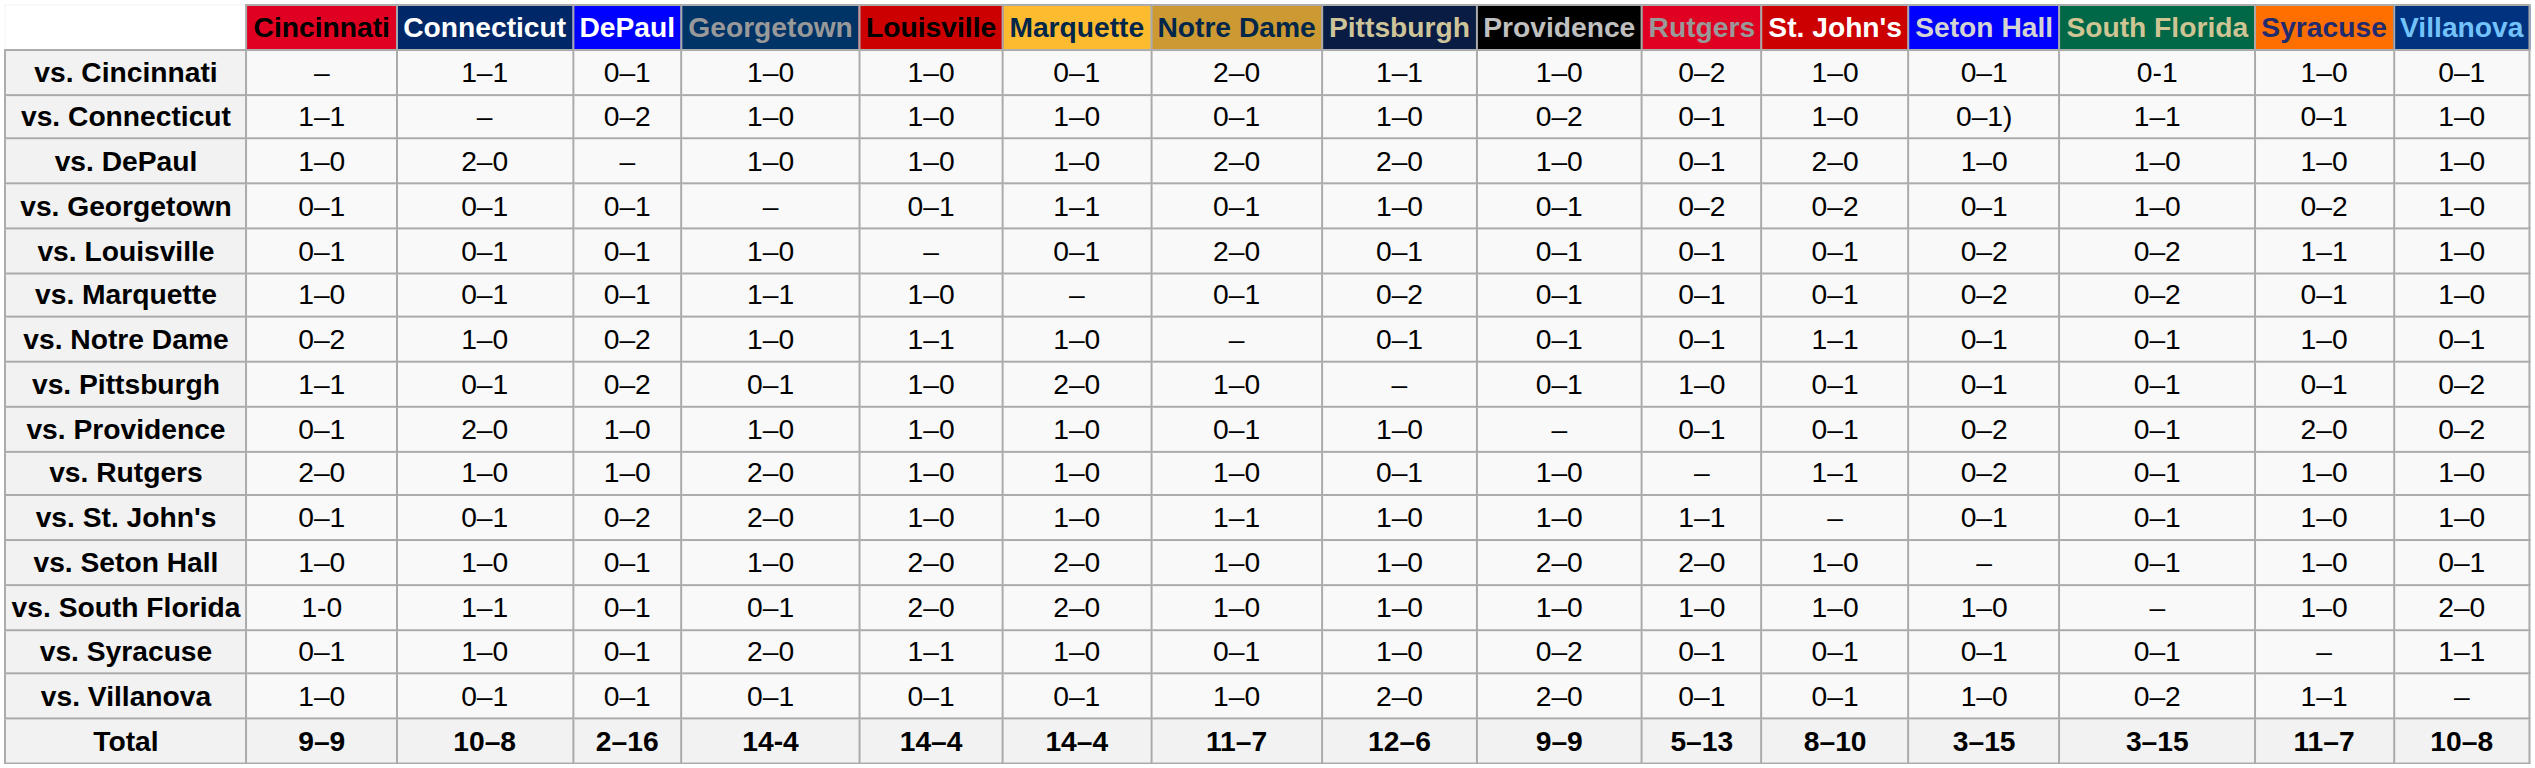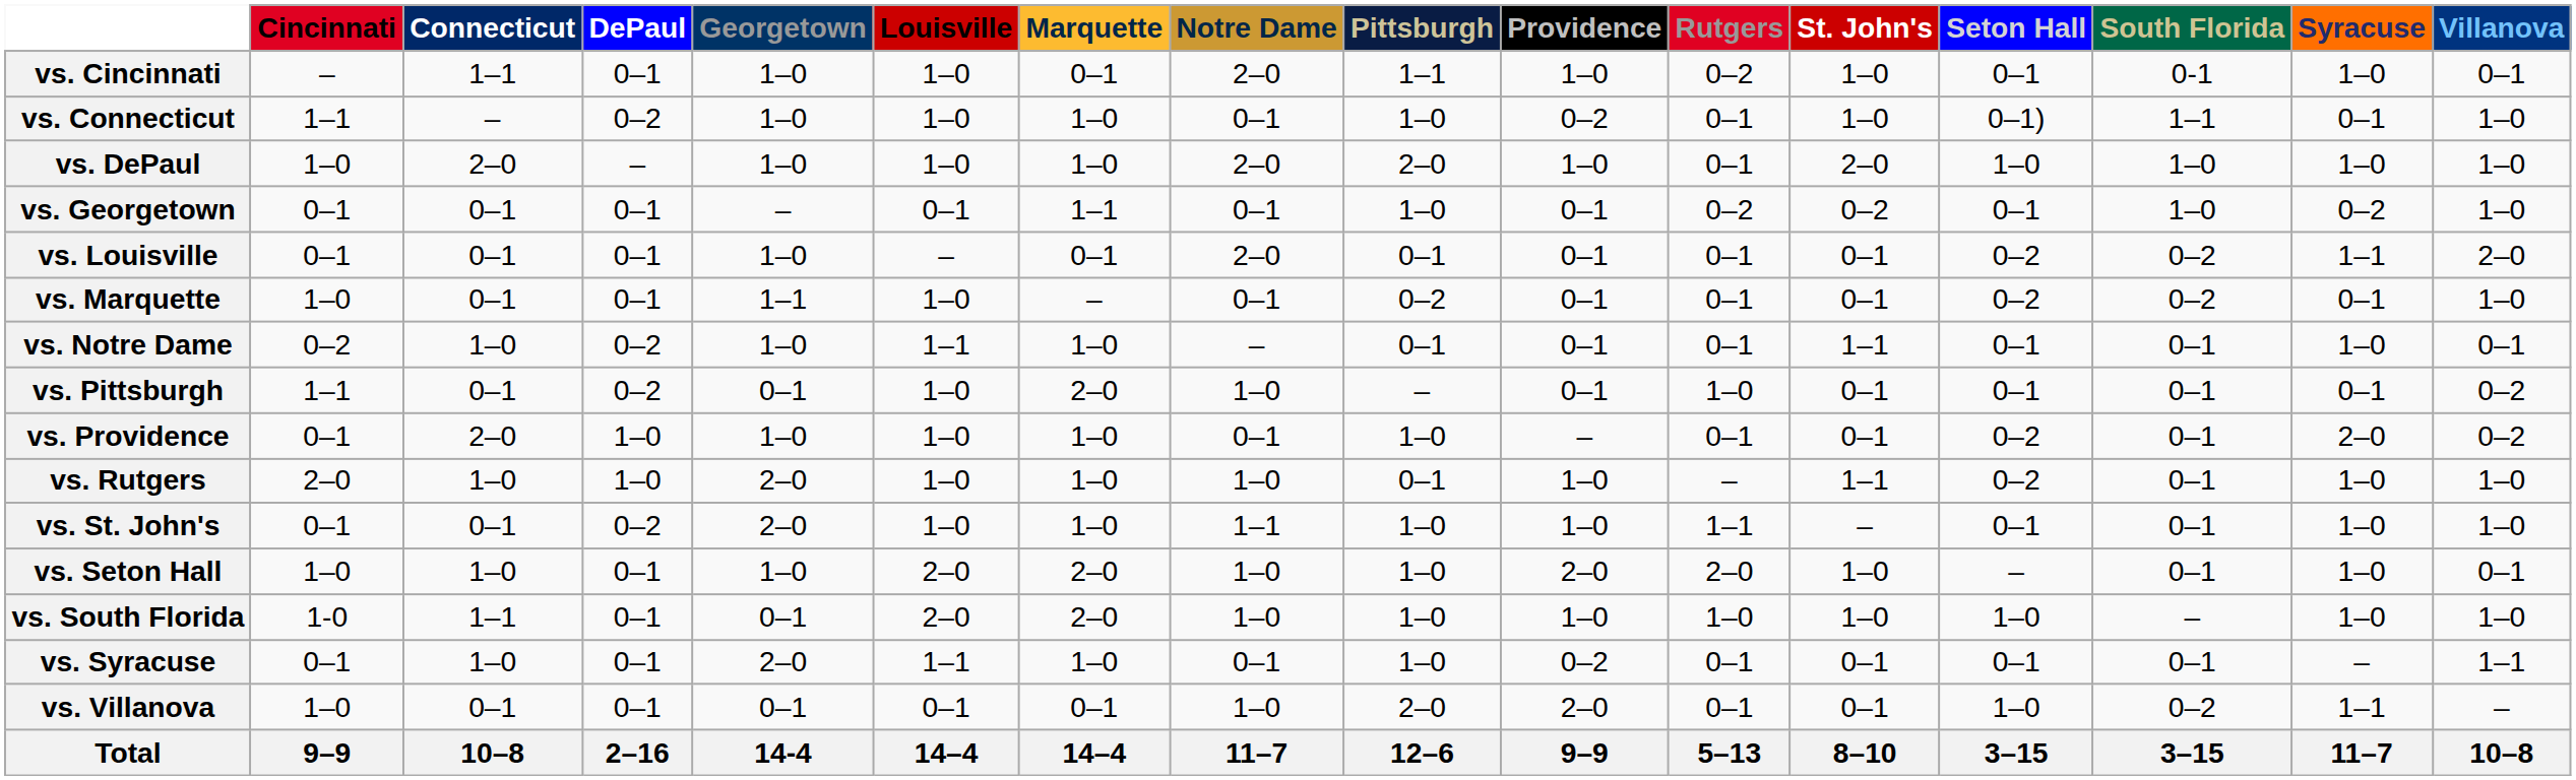 <table class="wikitable" style="white-space:nowrap;font-size:90%;">
 <tr>
 <th colspan=1 style="background:white; border-top-style:hidden; border-left-style:hidden;"  width=75> </th>
 <th style="background:#E00122; color:#000000;"  width=65>Cincinnati</th>
 <th style="background:#002868; color:#FFFFFF;"  width=65>Connecticut</th>
 <th style="background:#0000FF; color:#FFFFFF;"  width=65>DePaul</th>
 <th style="background:#003366; color:#999999;"  width=65>Georgetown</th>
 <th style="background:#CC0000; color:#000000;"  width=65>Louisville</th>
 <th style="background:#FDBB30; color:#002649;"  width=65>Marquette</th>
 <th style="background:#CC9933; color:#002649;"  width=65>Notre Dame</th>
 <th style="background:#091C44; color:#CEC499;"  width=65>Pittsburgh</th>
 <th style="background:#000000; color:#C0C0C0;"  width=65>Providence</th>
 <th style="background:#E00122; color:#999999;"  width=65>Rutgers</th>
 <th style="background:#CC0000; color:#FFFFFF;"  width=65>St. John's</th>
 <th style="background:#0000FF; color:#D3D3D3;"  width=65>Seton Hall</th>
 <th style="background:#006747; color:#CFC493;"  width=65>South Florida</th>
 <th style="background:#FF6F00; color:#212B6D;"  width=65>Syracuse</th>
 <th style="background:#00337F; color:#73C2FB;"  width=65>Villanova</th>
 </tr>
 <tr style="text-align:center;">
 <th>vs. Cincinnati</th>
 <td>–</td>
 <td>1–1</td>
 <td>0–1</td>
 <td>1–0</td>
 <td>1–0</td>
 <td>0–1</td>
 <td>2–0</td>
 <td>1–1</td>
 <td>1–0</td>
 <td>0–2</td>
 <td>1–0</td>
 <td>0–1</td>
 <td>0-1</td>
 <td>1–0</td>
 <td>0–1</td>
 </tr>
 <tr style="text-align:center;">
 <th>vs. Connecticut</th>
 <td>1–1</td>
 <td>–</td>
 <td>0–2</td>
 <td>1–0</td>
 <td>1–0</td>
 <td>1–0</td>
 <td>0–1</td>
 <td>1–0</td>
 <td>0–2</td>
 <td>0–1</td>
 <td>1–0</td>
 <td>0–1)</td>
 <td>1–1</td>
 <td>0–1</td>
 <td>1–0</td>
 </tr>
 <tr style="text-align:center;">
 <th>vs. DePaul</th>
 <td>1–0</td>
 <td>2–0</td>
 <td>–</td>
 <td>1–0</td>
 <td>1–0</td>
 <td>1–0</td>
 <td>2–0</td>
 <td>2–0</td>
 <td>1–0</td>
 <td>0–1</td>
 <td>2–0</td>
 <td>1–0</td>
 <td>1–0</td>
 <td>1–0</td>
 <td>1–0</td>
 </tr>
 <tr style="text-align:center;">
 <th>vs. Georgetown</th>
 <td>0–1</td>
 <td>0–1</td>
 <td>0–1</td>
 <td>–</td>
 <td>0–1</td>
 <td>1–1</td>
 <td>0–1</td>
 <td>1–0</td>
 <td>0–1</td>
 <td>0–2</td>
 <td>0–2</td>
 <td>0–1</td>
 <td>1–0</td>
 <td>0–2</td>
 <td>1–0</td>
 </tr>
 <tr style="text-align:center;">
 <th>vs. Louisville</th>
 <td>0–1</td>
 <td>0–1</td>
 <td>0–1</td>
 <td>1–0</td>
 <td>–</td>
 <td>0–1</td>
 <td>2–0</td>
 <td>0–1</td>
 <td>0–1</td>
 <td>0–1</td>
 <td>0–1</td>
 <td>0–2</td>
 <td>0–2</td>
 <td>1–1</td>
-<td>1–0</td>
+<td>2–0</td>
 </tr>
 <tr style="text-align:center;">
 <th>vs. Marquette</th>
 <td>1–0</td>
 <td>0–1</td>
 <td>0–1</td>
 <td>1–1</td>
 <td>1–0</td>
 <td>–</td>
 <td>0–1</td>
 <td>0–2</td>
 <td>0–1</td>
 <td>0–1</td>
 <td>0–1</td>
 <td>0–2</td>
 <td>0–2</td>
 <td>0–1</td>
 <td>1–0</td>
 </tr>
 <tr style="text-align:center;">
 <th>vs. Notre Dame</th>
 <td>0–2</td>
 <td>1–0</td>
 <td>0–2</td>
 <td>1–0</td>
 <td>1–1</td>
 <td>1–0</td>
 <td>–</td>
 <td>0–1</td>
 <td>0–1</td>
 <td>0–1</td>
 <td>1–1</td>
 <td>0–1</td>
 <td>0–1</td>
 <td>1–0</td>
 <td>0–1</td>
 </tr>
 <tr style="text-align:center;">
 <th>vs. Pittsburgh</th>
 <td>1–1</td>
 <td>0–1</td>
 <td>0–2</td>
 <td>0–1</td>
 <td>1–0</td>
 <td>2–0</td>
 <td>1–0</td>
 <td>–</td>
 <td>0–1</td>
 <td>1–0</td>
 <td>0–1</td>
 <td>0–1</td>
 <td>0–1</td>
 <td>0–1</td>
 <td>0–2</td>
 </tr>
 <tr style="text-align:center;">
 <th>vs. Providence</th>
 <td>0–1</td>
 <td>2–0</td>
 <td>1–0</td>
 <td>1–0</td>
 <td>1–0</td>
 <td>1–0</td>
 <td>0–1</td>
 <td>1–0</td>
 <td>–</td>
 <td>0–1</td>
 <td>0–1</td>
 <td>0–2</td>
 <td>0–1</td>
 <td>2–0</td>
 <td>0–2</td>
 </tr>
 <tr style="text-align:center;">
 <th>vs. Rutgers</th>
 <td>2–0</td>
 <td>1–0</td>
 <td>1–0</td>
 <td>2–0</td>
 <td>1–0</td>
 <td>1–0</td>
 <td>1–0</td>
 <td>0–1</td>
 <td>1–0</td>
 <td>–</td>
 <td>1–1</td>
 <td>0–2</td>
 <td>0–1</td>
 <td>1–0</td>
 <td>1–0</td>
 </tr>
 <tr style="text-align:center;">
 <th>vs. St. John's</th>
 <td>0–1</td>
 <td>0–1</td>
 <td>0–2</td>
 <td>2–0</td>
 <td>1–0</td>
 <td>1–0</td>
 <td>1–1</td>
 <td>1–0</td>
 <td>1–0</td>
 <td>1–1</td>
 <td>–</td>
 <td>0–1</td>
 <td>0–1</td>
 <td>1–0</td>
 <td>1–0</td>
 </tr>
 <tr style="text-align:center;">
 <th>vs. Seton Hall</th>
 <td>1–0</td>
 <td>1–0</td>
 <td>0–1</td>
 <td>1–0</td>
 <td>2–0</td>
 <td>2–0</td>
 <td>1–0</td>
 <td>1–0</td>
 <td>2–0</td>
 <td>2–0</td>
 <td>1–0</td>
 <td>–</td>
 <td>0–1</td>
 <td>1–0</td>
 <td>0–1</td>
 </tr>
 <tr style="text-align:center;">
 <th>vs. South Florida</th>
 <td>1-0</td>
 <td>1–1</td>
 <td>0–1</td>
 <td>0–1</td>
 <td>2–0</td>
 <td>2–0</td>
 <td>1–0</td>
 <td>1–0</td>
 <td>1–0</td>
 <td>1–0</td>
 <td>1–0</td>
 <td>1–0</td>
 <td>–</td>
 <td>1–0</td>
-<td>2–0</td>
+<td>1–0</td>
 </tr>
 <tr style="text-align:center;">
 <th>vs. Syracuse</th>
 <td>0–1</td>
 <td>1–0</td>
 <td>0–1</td>
 <td>2–0</td>
 <td>1–1</td>
 <td>1–0</td>
 <td>0–1</td>
 <td>1–0</td>
 <td>0–2</td>
 <td>0–1</td>
 <td>0–1</td>
 <td>0–1</td>
 <td>0–1</td>
 <td>–</td>
 <td>1–1</td>
 </tr>
 <tr style="text-align:center;">
 <th>vs. Villanova</th>
 <td>1–0</td>
 <td>0–1</td>
 <td>0–1</td>
 <td>0–1</td>
 <td>0–1</td>
 <td>0–1</td>
 <td>1–0</td>
 <td>2–0</td>
 <td>2–0</td>
 <td>0–1</td>
 <td>0–1</td>
 <td>1–0</td>
 <td>0–2</td>
 <td>1–1</td>
 <td>–<br></td>
 </tr>
 <tr style="text-align:center;">
 <th>Total</th>
 <th>9–9</th>
 <th>10–8</th>
 <th>2–16</th>
 <th>14-4</th>
 <th>14–4</th>
 <th>14–4</th>
 <th>11–7</th>
 <th>12–6</th>
 <th>9–9</th>
 <th>5–13</th>
 <th>8–10</th>
 <th>3–15</th>
 <th>3–15</th>
 <th>11–7</th>
 <th>10–8</th>
 </tr>
 </table>
